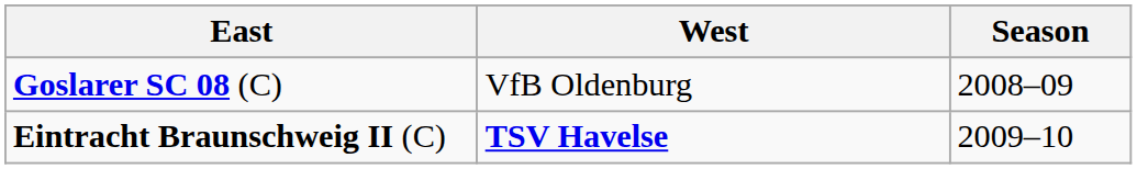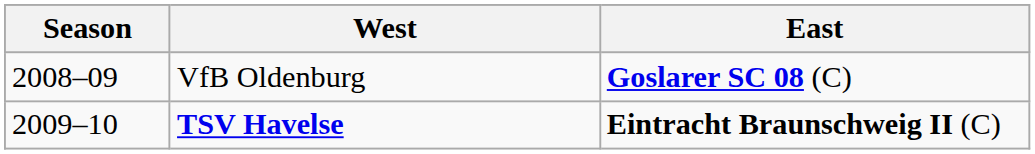 <table class="wikitable">
 <tr align="center" bgcolor="#dfdfdf">
+<th width="80">Season</th>
+<th width="220">West</th>
 <th width="220">East</th>
-<th width="220">West</th>
-<th width="80">Season</th>
 </tr>
 <tr>
+<td>2008–09</td>
+<td>VfB Oldenburg</td>
 <td><strong><a href='#'>Goslarer SC 08</a></strong> (C)</td>
-<td>VfB Oldenburg</td>
-<td>2008–09</td>
 </tr>
 <tr>
+<td>2009–10</td>
+<td><strong><a href='#'>TSV Havelse</a></strong></td>
 <td><strong>Eintracht Braunschweig II</strong> (C)</td>
-<td><strong><a href='#'>TSV Havelse</a></strong></td>
-<td>2009–10</td>
 </tr>
 </table>
